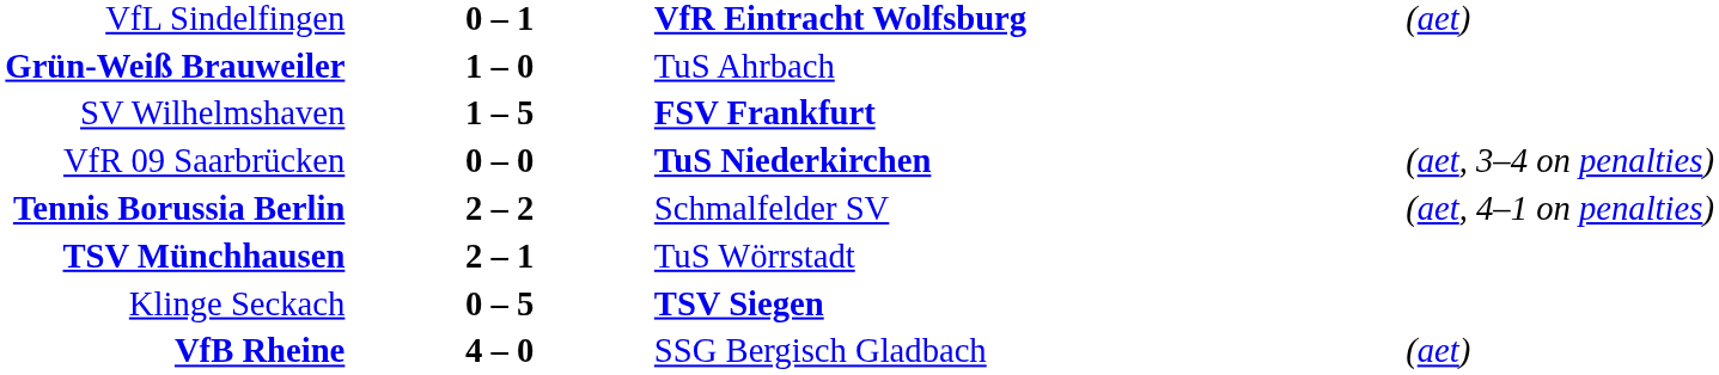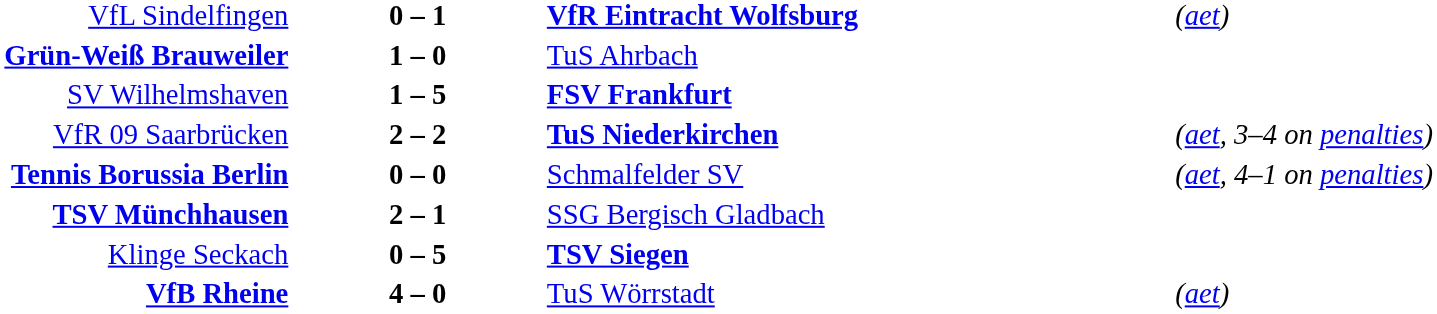 <table width=100% cellspacing=1>
 <tr>
 <th width=25%></th>
 <th width=10%></th>
 <th width=25%></th>
 <th></th>
 </tr>
 <tr style=font-size:90%>
 <td align=right><a href='#'>VfL Sindelfingen</a></td>
 <td align=center><strong>0 – 1</strong></td>
 <td><strong><a href='#'>VfR Eintracht Wolfsburg</a></strong></td>
 <td><em>(<a href='#'>aet</a>)</em></td>
 </tr>
 <tr style=font-size:90%>
 <td align=right><strong><a href='#'>Grün-Weiß Brauweiler</a></strong></td>
 <td align=center><strong>1 – 0</strong></td>
 <td><a href='#'>TuS Ahrbach</a></td>
 </tr>
 <tr style=font-size:90%>
 <td align=right><a href='#'>SV Wilhelmshaven</a></td>
 <td align=center><strong>1 – 5</strong></td>
 <td><strong><a href='#'>FSV Frankfurt</a></strong></td>
 </tr>
 <tr style=font-size:90%>
 <td align=right><a href='#'>VfR 09 Saarbrücken</a></td>
-<td align=center><strong>0 – 0</strong></td>
+<td align=center><strong>2 – 2</strong></td>
 <td><strong><a href='#'>TuS Niederkirchen</a></strong></td>
 <td><em>(<a href='#'>aet</a>, 3–4 on <a href='#'>penalties</a>)</em></td>
 </tr>
 <tr style=font-size:90%>
 <td align=right><strong><a href='#'>Tennis Borussia Berlin</a></strong></td>
-<td align=center><strong>2 – 2</strong></td>
+<td align=center><strong>0 – 0</strong></td>
 <td><a href='#'>Schmalfelder SV</a></td>
 <td><em>(<a href='#'>aet</a>, 4–1 on <a href='#'>penalties</a>)</em></td>
 </tr>
 <tr style=font-size:90%>
 <td align=right><strong><a href='#'>TSV Münchhausen</a></strong></td>
 <td align=center><strong>2 – 1</strong></td>
-<td><a href='#'>TuS Wörrstadt</a></td>
+<td><a href='#'>SSG Bergisch Gladbach</a></td>
 </tr>
 <tr style=font-size:90%>
 <td align=right><a href='#'>Klinge Seckach</a></td>
 <td align=center><strong>0 – 5</strong></td>
 <td><strong><a href='#'>TSV Siegen</a></strong></td>
 </tr>
 <tr style=font-size:90%>
 <td align=right><strong><a href='#'>VfB Rheine</a></strong></td>
 <td align=center><strong>4 – 0</strong></td>
-<td><a href='#'>SSG Bergisch Gladbach</a></td>
+<td><a href='#'>TuS Wörrstadt</a></td>
 <td><em>(<a href='#'>aet</a>)</em></td>
 </tr>
 </table>
